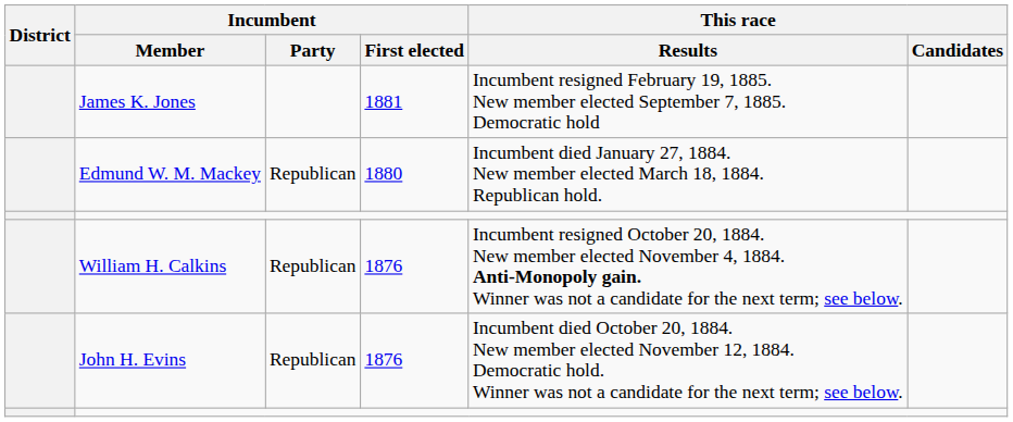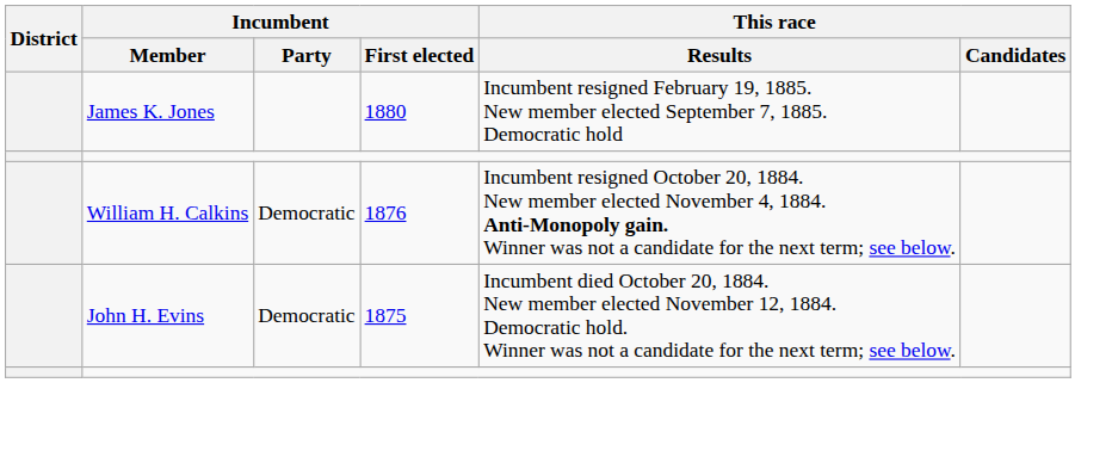 <table class=wikitable>
 <tr>
 <th rowspan=2>District</th>
 <th colspan=3>Incumbent</th>
 <th colspan=2>This race</th>
 </tr>
 <tr>
 <th>Member</th>
 <th>Party</th>
 <th>First elected</th>
 <th>Results</th>
 <th>Candidates</th>
 </tr>
 <tr>
 <th></th>
 <td><a href='#'>James K. Jones</a></td>
 <td></td>
-<td><a href='#'>1881</a></td>
+<td><a href='#'>1880</a></td>
 <td>Incumbent resigned February 19, 1885.<br>New member elected September 7, 1885.<br>Democratic hold</td>
-<td nowrap></td>
-</tr>
-<tr>
-<th></th>
-<td><a href='#'>Edmund W. M. Mackey</a></td>
-<td>Republican</td>
-<td><a href='#'>1880</a></td>
-<td>Incumbent died January 27, 1884.<br>New member elected March 18, 1884.<br>Republican hold.</td>
 <td nowrap></td>
 </tr>
 <tr>
 <th></th>
 </tr>
 <tr>
 <th></th>
 <td><a href='#'>William H. Calkins</a></td>
-<td>Republican</td>
+<td>Democratic</td>
 <td><a href='#'>1876</a></td>
 <td>Incumbent resigned October 20, 1884.<br>New member elected November 4, 1884.<br><strong>Anti-Monopoly gain.</strong><br>Winner was not a candidate for the next term; <a href='#'>see below</a>.</td>
 <td nowrap></td>
 </tr>
 <tr>
 <th></th>
 <td><a href='#'>John H. Evins</a></td>
-<td>Republican</td>
-<td><a href='#'>1876</a></td>
+<td>Democratic</td>
+<td><a href='#'>1875</a></td>
 <td>Incumbent died October 20, 1884.<br>New member elected November 12, 1884.<br>Democratic hold.<br>Winner was not a candidate for the next term; <a href='#'>see below</a>.</td>
 <td nowrap></td>
 </tr>
 <tr>
 <th></th>
 </tr>
 </table>
